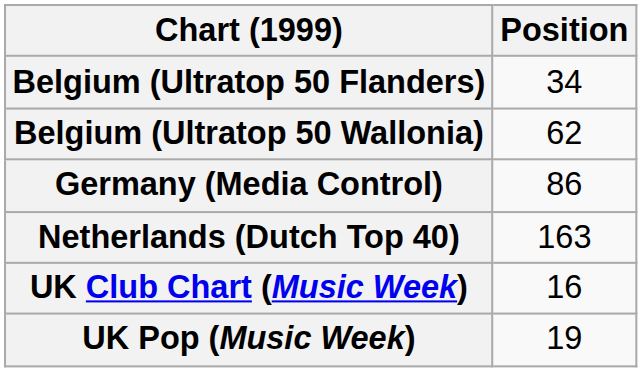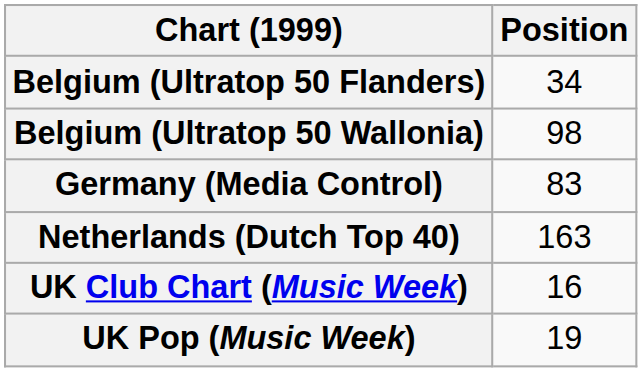 <table class="wikitable sortable plainrowheaders" style="text-align:center">
 <tr>
 <th>Chart (1999)</th>
 <th>Position</th>
 </tr>
 <tr>
 <th scope="row">Belgium (Ultratop 50 Flanders)</th>
 <td>34</td>
 </tr>
 <tr>
 <th scope="row">Belgium (Ultratop 50 Wallonia)</th>
-<td>62</td>
+<td>98</td>
 </tr>
 <tr>
 <th scope="row">Germany (Media Control)</th>
-<td>86</td>
+<td>83</td>
 </tr>
 <tr>
 <th scope="row">Netherlands (Dutch Top 40)</th>
 <td>163</td>
 </tr>
 <tr>
 <th scope="row">UK <a href='#'>Club Chart</a> (<em><a href='#'>Music Week</a></em>)</th>
 <td>16</td>
 </tr>
 <tr>
 <th scope="row">UK Pop (<em>Music Week</em>)</th>
 <td>19</td>
 </tr>
 </table>
